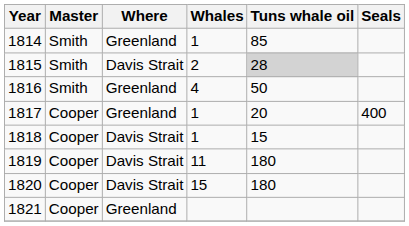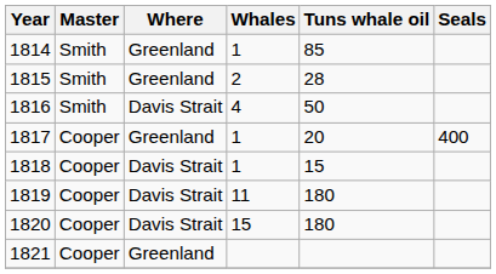 <table class="sortable wikitable">
 <tr>
 <th>Year</th>
 <th>Master</th>
 <th>Where</th>
 <th>Whales</th>
 <th>Tuns whale oil</th>
 <th>Seals</th>
 </tr>
 <tr>
 <td>1814</td>
 <td>Smith</td>
 <td>Greenland</td>
 <td>1</td>
 <td>85</td>
 <td></td>
 </tr>
 <tr>
 <td>1815</td>
 <td>Smith</td>
-<td>Davis Strait</td>
+<td>Greenland</td>
 <td>2</td>
-<td style="background: lightgrey;">28</td>
+<td>28</td>
 <td></td>
 </tr>
 <tr>
 <td>1816</td>
 <td>Smith</td>
-<td>Greenland</td>
+<td>Davis Strait</td>
 <td>4</td>
 <td>50</td>
 <td></td>
 </tr>
 <tr>
 <td>1817</td>
 <td>Cooper</td>
 <td>Greenland</td>
 <td>1</td>
 <td>20</td>
 <td>400</td>
 </tr>
 <tr>
 <td>1818</td>
 <td>Cooper</td>
 <td>Davis Strait</td>
 <td>1</td>
 <td>15</td>
 <td></td>
 </tr>
 <tr>
 <td>1819</td>
 <td>Cooper</td>
 <td>Davis Strait</td>
 <td>11</td>
 <td>180</td>
 <td></td>
 </tr>
 <tr>
 <td>1820</td>
 <td>Cooper</td>
 <td>Davis Strait</td>
 <td>15</td>
 <td>180</td>
 <td></td>
 </tr>
 <tr>
 <td>1821</td>
 <td>Cooper</td>
 <td>Greenland</td>
 <td></td>
 <td></td>
 <td></td>
 </tr>
 <tr>
 </tr>
 </table>
